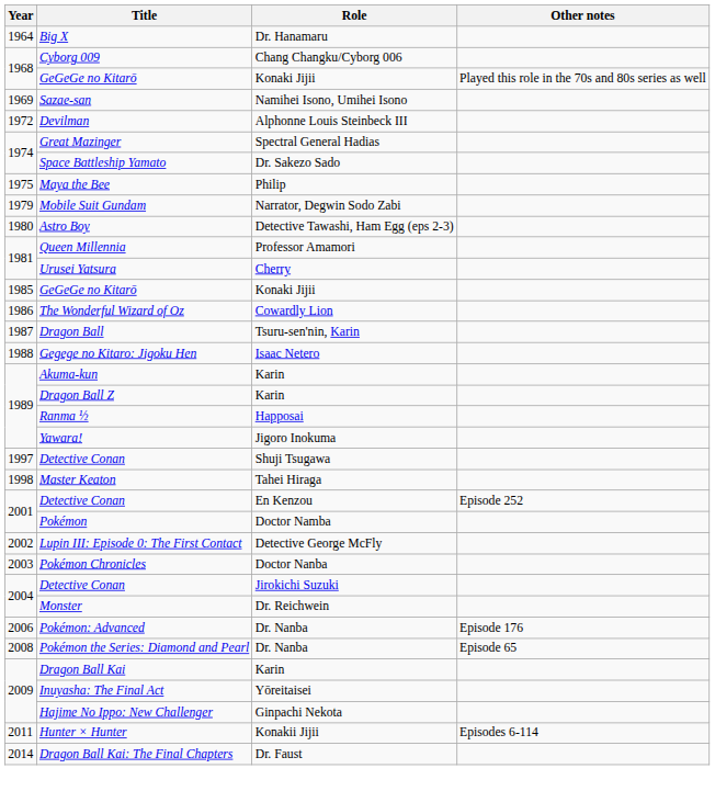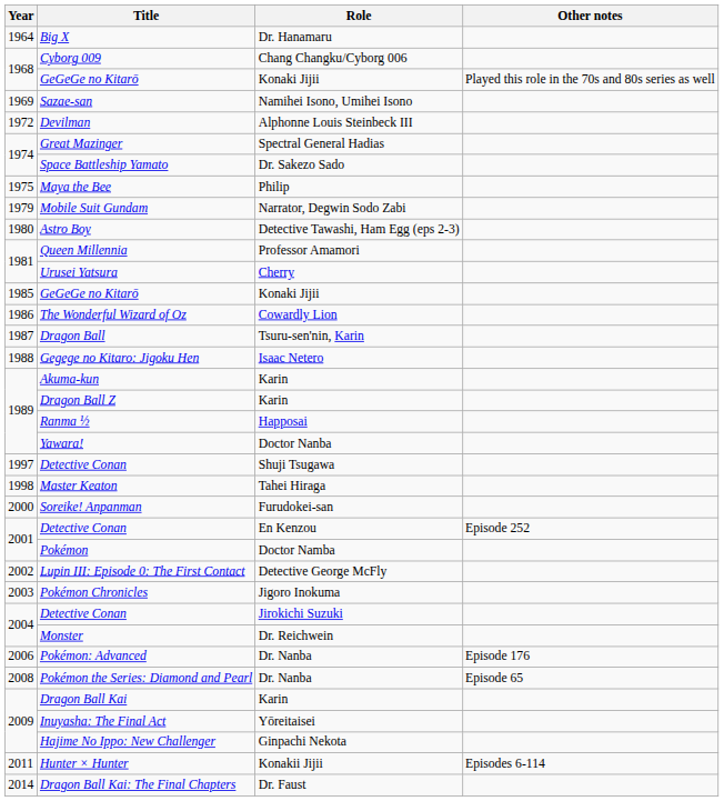 <table class="wikitable" style="font-size: 90%;">
 <tr>
 <th>Year</th>
 <th>Title</th>
 <th>Role</th>
 <th>Other notes</th>
 </tr>
 <tr>
 <td>1964</td>
 <td><em><a href='#'>Big X</a></em></td>
 <td>Dr. Hanamaru</td>
 <td></td>
 </tr>
 <tr>
 <td rowspan="2">1968</td>
 <td><em><a href='#'>Cyborg 009</a></em></td>
 <td>Chang Changku/Cyborg 006</td>
 <td></td>
 </tr>
 <tr>
 <td><em><a href='#'>GeGeGe no Kitarō</a></em></td>
 <td>Konaki Jijii</td>
 <td>Played this role in the 70s and 80s series as well</td>
 </tr>
 <tr>
 <td>1969</td>
 <td><em><a href='#'>Sazae-san</a></em></td>
 <td>Namihei Isono, Umihei Isono</td>
 <td></td>
 </tr>
 <tr>
 <td>1972</td>
 <td><em><a href='#'>Devilman</a></em></td>
 <td>Alphonne Louis Steinbeck III</td>
 <td></td>
 </tr>
 <tr>
 <td rowspan="2">1974</td>
 <td><em><a href='#'>Great Mazinger</a></em></td>
 <td>Spectral General Hadias</td>
 <td></td>
 </tr>
 <tr>
 <td><em><a href='#'>Space Battleship Yamato</a></em></td>
 <td>Dr. Sakezo Sado</td>
 <td></td>
 </tr>
 <tr>
 <td>1975</td>
 <td><em><a href='#'>Maya the Bee</a></em></td>
 <td>Philip</td>
 <td></td>
 </tr>
 <tr>
 <td>1979</td>
 <td><em><a href='#'>Mobile Suit Gundam</a></em></td>
 <td>Narrator, Degwin Sodo Zabi</td>
 <td></td>
 </tr>
 <tr>
 <td>1980</td>
 <td><em><a href='#'>Astro Boy</a></em></td>
 <td>Detective Tawashi, Ham Egg (eps 2-3)</td>
 <td></td>
 </tr>
 <tr>
 <td rowspan="2">1981</td>
 <td><em><a href='#'>Queen Millennia</a></em></td>
 <td>Professor Amamori</td>
 <td></td>
 </tr>
 <tr>
 <td><em><a href='#'>Urusei Yatsura</a></em></td>
 <td><a href='#'>Cherry</a></td>
 <td></td>
 </tr>
 <tr>
 <td>1985</td>
 <td><em><a href='#'>GeGeGe no Kitarō</a></em></td>
 <td>Konaki Jijii</td>
 <td></td>
 </tr>
 <tr>
 <td>1986</td>
 <td><em><a href='#'>The Wonderful Wizard of Oz</a></em></td>
 <td><a href='#'>Cowardly Lion</a></td>
 <td></td>
 </tr>
 <tr>
 <td>1987</td>
 <td><em><a href='#'>Dragon Ball</a></em></td>
 <td>Tsuru-sen'nin, <a href='#'>Karin</a></td>
 <td></td>
 </tr>
 <tr>
 <td>1988</td>
 <td><em><a href='#'>Gegege no Kitaro: Jigoku Hen</a></em></td>
 <td><a href='#'>Isaac Netero</a></td>
 <td></td>
 </tr>
 <tr>
 <td rowspan="4">1989</td>
 <td><em><a href='#'>Akuma-kun</a></em></td>
 <td>Karin</td>
 <td></td>
 </tr>
 <tr>
 <td><em><a href='#'>Dragon Ball Z</a></em></td>
 <td>Karin</td>
 <td></td>
 </tr>
 <tr>
 <td><em><a href='#'>Ranma ½</a></em></td>
 <td><a href='#'>Happosai</a></td>
 <td></td>
 </tr>
 <tr>
 <td><em><a href='#'>Yawara!</a></em></td>
-<td>Jigoro Inokuma</td>
+<td>Doctor Nanba</td>
 <td></td>
 </tr>
 <tr>
 <td>1997</td>
 <td><em><a href='#'>Detective Conan</a></em></td>
 <td>Shuji Tsugawa</td>
 <td></td>
 </tr>
 <tr>
 <td>1998</td>
 <td><em><a href='#'>Master Keaton</a></em></td>
 <td>Tahei Hiraga</td>
+<td></td>
+</tr>
+<tr>
+<td>2000</td>
+<td><em><a href='#'>Soreike! Anpanman</a></em></td>
+<td>Furudokei-san</td>
 <td></td>
 </tr>
 <tr>
 <td rowspan="2">2001</td>
 <td><em><a href='#'>Detective Conan</a></em></td>
 <td>En Kenzou</td>
 <td>Episode 252</td>
 </tr>
 <tr>
 <td><em><a href='#'>Pokémon</a></em></td>
 <td>Doctor Namba</td>
 <td></td>
 </tr>
 <tr>
 <td>2002</td>
 <td><em><a href='#'>Lupin III: Episode 0: The First Contact</a></em></td>
 <td>Detective George McFly</td>
 <td></td>
 </tr>
 <tr>
 <td>2003</td>
 <td><em><a href='#'>Pokémon Chronicles</a></em></td>
-<td>Doctor Nanba</td>
+<td>Jigoro Inokuma</td>
 <td></td>
 </tr>
 <tr>
 <td rowspan="2">2004</td>
 <td><em><a href='#'>Detective Conan</a></em></td>
 <td><a href='#'>Jirokichi Suzuki</a></td>
 <td></td>
 </tr>
 <tr>
 <td><a href='#'><em>Monster</em></a></td>
 <td>Dr. Reichwein</td>
 <td></td>
 </tr>
 <tr>
 <td>2006</td>
 <td><em><a href='#'>Pokémon: Advanced</a></em></td>
 <td>Dr. Nanba</td>
 <td>Episode 176</td>
 </tr>
 <tr>
 <td>2008</td>
 <td><em><a href='#'>Pokémon the Series: Diamond and Pearl</a></em></td>
 <td>Dr. Nanba</td>
 <td>Episode 65</td>
 </tr>
 <tr>
 <td rowspan="3">2009</td>
 <td><em><a href='#'>Dragon Ball Kai</a></em></td>
 <td>Karin</td>
 <td></td>
 </tr>
 <tr>
 <td><em><a href='#'>Inuyasha: The Final Act</a></em></td>
 <td>Yōreitaisei</td>
 <td></td>
 </tr>
 <tr>
 <td><em><a href='#'>Hajime No Ippo: New Challenger</a></em></td>
 <td>Ginpachi Nekota</td>
 <td></td>
 </tr>
 <tr>
 <td>2011</td>
 <td><em><a href='#'>Hunter × Hunter</a></em></td>
 <td>Konakii Jijii</td>
 <td>Episodes 6-114</td>
 </tr>
 <tr>
 <td>2014</td>
 <td><em><a href='#'>Dragon Ball Kai: The Final Chapters</a></em></td>
 <td>Dr. Faust</td>
 <td></td>
 </tr>
 </table>
